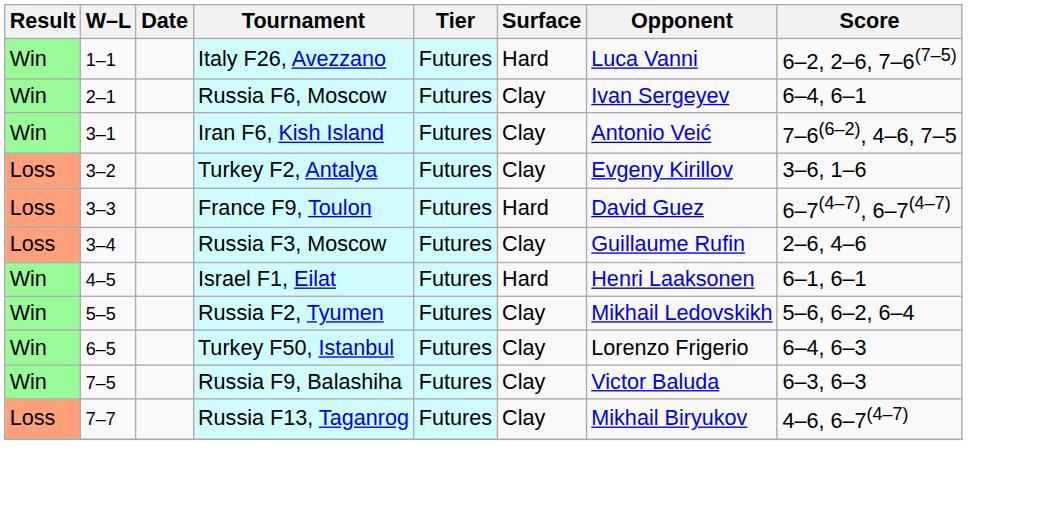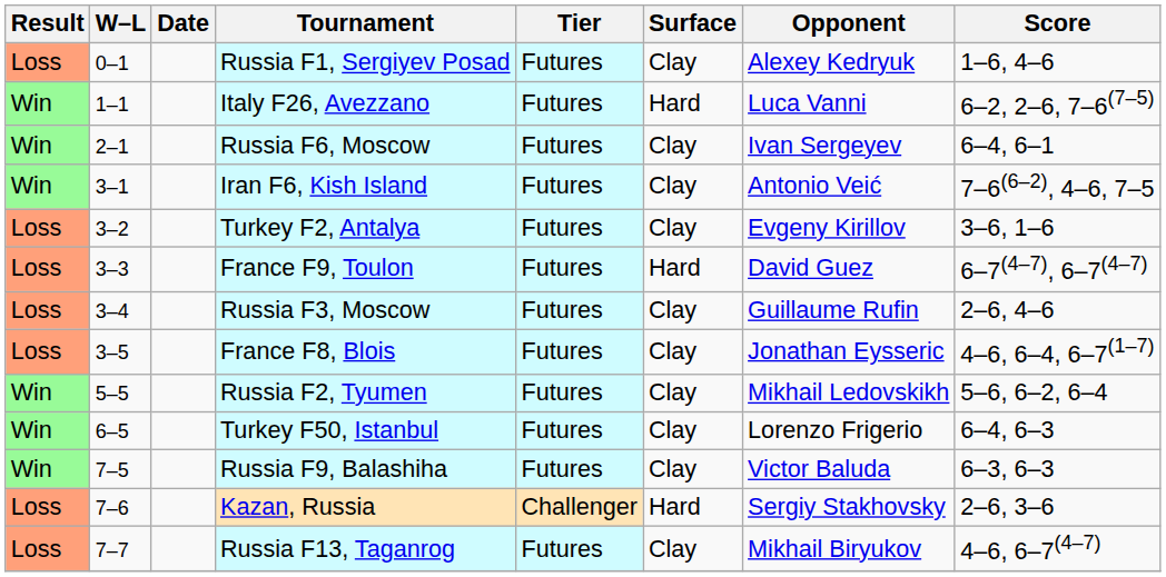 <table class="sortable wikitable">
 <tr>
 <th>Result</th>
 <th class="unsortable">W–L</th>
 <th>Date</th>
 <th>Tournament</th>
 <th>Tier</th>
 <th>Surface</th>
 <th>Opponent</th>
 <th class="unsortable">Score</th>
+</tr>
+<tr>
+<td bgcolor=FFA07A>Loss</td>
+<td><small>0–1</small></td>
+<td></td>
+<td style="background:#cffcff;">Russia F1, <a href='#'>Sergiyev Posad</a></td>
+<td style="background:#cffcff;">Futures</td>
+<td>Clay</td>
+<td> <a href='#'>Alexey Kedryuk</a></td>
+<td>1–6, 4–6</td>
 </tr>
 <tr>
 <td bgcolor=98FB98>Win</td>
 <td><small>1–1</small></td>
 <td></td>
 <td style="background:#cffcff;">Italy F26, <a href='#'>Avezzano</a></td>
 <td style="background:#cffcff;">Futures</td>
 <td>Hard</td>
 <td> <a href='#'>Luca Vanni</a></td>
 <td>6–2, 2–6, 7–6<sup>(7–5)</sup></td>
 </tr>
 <tr>
 <td bgcolor=98FB98>Win</td>
 <td><small>2–1</small></td>
 <td></td>
 <td style="background:#cffcff;">Russia F6, Moscow</td>
 <td style="background:#cffcff;">Futures</td>
 <td>Clay</td>
 <td> <a href='#'>Ivan Sergeyev</a></td>
 <td>6–4, 6–1</td>
 </tr>
 <tr>
 <td bgcolor=98FB98>Win</td>
 <td><small>3–1</small></td>
 <td></td>
 <td style="background:#cffcff;">Iran F6, <a href='#'>Kish Island</a></td>
 <td style="background:#cffcff;">Futures</td>
 <td>Clay</td>
 <td> <a href='#'>Antonio Veić</a></td>
 <td>7–6<sup>(6–2)</sup>, 4–6, 7–5</td>
 </tr>
 <tr>
 <td bgcolor=FFA07A>Loss</td>
 <td><small>3–2</small></td>
 <td></td>
 <td style="background:#cffcff;">Turkey F2, <a href='#'>Antalya</a></td>
 <td style="background:#cffcff;">Futures</td>
 <td>Clay</td>
 <td> <a href='#'>Evgeny Kirillov</a></td>
 <td>3–6, 1–6</td>
 </tr>
 <tr>
 <td bgcolor=FFA07A>Loss</td>
 <td><small>3–3</small></td>
 <td></td>
 <td style="background:#cffcff;">France F9, <a href='#'>Toulon</a></td>
 <td style="background:#cffcff;">Futures</td>
 <td>Hard</td>
 <td> <a href='#'>David Guez</a></td>
 <td>6–7<sup>(4–7)</sup>, 6–7<sup>(4–7)</sup></td>
 </tr>
 <tr>
 <td bgcolor=FFA07A>Loss</td>
 <td><small>3–4</small></td>
 <td></td>
 <td style="background:#cffcff;">Russia F3, Moscow</td>
 <td style="background:#cffcff;">Futures</td>
 <td>Clay</td>
 <td> <a href='#'>Guillaume Rufin</a></td>
 <td>2–6, 4–6</td>
 </tr>
 <tr>
-<td bgcolor=98FB98>Win</td>
-<td><small>4–5</small></td>
+<td bgcolor=FFA07A>Loss</td>
+<td><small>3–5</small></td>
 <td></td>
-<td style="background:#cffcff;">Israel F1, <a href='#'>Eilat</a></td>
+<td style="background:#cffcff;">France F8, <a href='#'>Blois</a></td>
 <td style="background:#cffcff;">Futures</td>
-<td>Hard</td>
-<td> <a href='#'>Henri Laaksonen</a></td>
-<td>6–1, 6–1</td>
+<td>Clay</td>
+<td> <a href='#'>Jonathan Eysseric</a></td>
+<td>4–6, 6–4, 6–7<sup>(1–7)</sup></td>
 </tr>
 <tr>
 <td bgcolor=98FB98>Win</td>
 <td><small>5–5</small></td>
 <td></td>
 <td style="background:#cffcff;">Russia F2, <a href='#'>Tyumen</a></td>
 <td style="background:#cffcff;">Futures</td>
 <td>Clay</td>
 <td> <a href='#'>Mikhail Ledovskikh</a></td>
 <td>5–6, 6–2, 6–4</td>
 </tr>
 <tr>
 <td bgcolor=98FB98>Win</td>
 <td><small>6–5</small></td>
 <td></td>
 <td style="background:#cffcff;">Turkey F50, <a href='#'>Istanbul</a></td>
 <td style="background:#cffcff;">Futures</td>
 <td>Clay</td>
 <td> Lorenzo Frigerio</td>
 <td>6–4, 6–3</td>
 </tr>
 <tr>
 <td bgcolor=98FB98>Win</td>
 <td><small>7–5</small></td>
 <td></td>
 <td style="background:#cffcff;">Russia F9, Balashiha</td>
 <td style="background:#cffcff;">Futures</td>
 <td>Clay</td>
 <td> <a href='#'>Victor Baluda</a></td>
 <td>6–3, 6–3</td>
 </tr>
 <tr>
 <td bgcolor=FFA07A>Loss</td>
+<td><small>7–6</small></td>
+<td></td>
+<td style="background:moccasin;"><a href='#'>Kazan</a>, Russia</td>
+<td style="background:moccasin;">Challenger</td>
+<td>Hard</td>
+<td> <a href='#'>Sergiy Stakhovsky</a></td>
+<td>2–6, 3–6</td>
+</tr>
+<tr>
+<td bgcolor=FFA07A>Loss</td>
 <td><small>7–7</small></td>
 <td></td>
 <td style="background:#cffcff;">Russia F13, <a href='#'>Taganrog</a></td>
 <td style="background:#cffcff;">Futures</td>
 <td>Clay</td>
 <td> <a href='#'>Mikhail Biryukov</a></td>
 <td>4–6, 6–7<sup>(4–7)</sup></td>
 </tr>
 <tr>
 </tr>
 </table>
